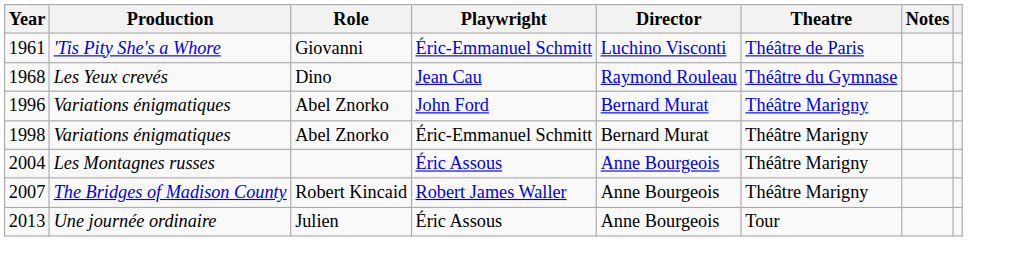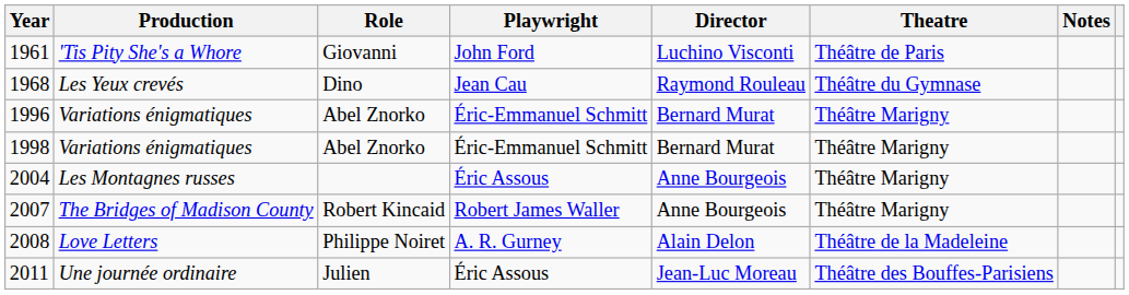 <table class="wikitable sortable plainrowheaders">
 <tr>
 <th scope="col">Year</th>
 <th scope="col">Production</th>
 <th scope="col">Role</th>
 <th scope="col">Playwright</th>
 <th scope="col">Director</th>
 <th scope="col">Theatre</th>
 <th scope="col" class="unsortable">Notes</th>
 <th scope="col" class="unsortable"></th>
 </tr>
 <tr>
 <td>1961</td>
 <td><em><a href='#'>'Tis Pity She's a Whore</a></em></td>
 <td>Giovanni</td>
-<td><a href='#'>Éric-Emmanuel Schmitt</a></td>
+<td><a href='#'>John Ford</a></td>
 <td><a href='#'>Luchino Visconti</a></td>
 <td><a href='#'>Théâtre de Paris</a></td>
 <td></td>
 <td style="text-align:center;"></td>
 </tr>
 <tr>
 <td>1968</td>
 <td><em>Les Yeux crevés</em></td>
 <td>Dino</td>
 <td><a href='#'>Jean Cau</a></td>
 <td><a href='#'>Raymond Rouleau</a></td>
 <td><a href='#'>Théâtre du Gymnase</a></td>
 <td></td>
 <td style="text-align:center;"></td>
 </tr>
 <tr>
 <td>1996</td>
 <td><em>Variations énigmatiques</em></td>
 <td>Abel Znorko</td>
-<td><a href='#'>John Ford</a></td>
+<td><a href='#'>Éric-Emmanuel Schmitt</a></td>
 <td><a href='#'>Bernard Murat</a></td>
 <td><a href='#'>Théâtre Marigny</a></td>
 <td></td>
 <td style="text-align:center;"></td>
 </tr>
 <tr>
 <td>1998</td>
 <td><em>Variations énigmatiques</em></td>
 <td>Abel Znorko</td>
 <td>Éric-Emmanuel Schmitt</td>
 <td>Bernard Murat</td>
 <td>Théâtre Marigny</td>
 <td></td>
 <td style="text-align:center;"></td>
 </tr>
 <tr>
 <td>2004</td>
 <td><em>Les Montagnes russes</em></td>
 <td></td>
 <td><a href='#'>Éric Assous</a></td>
 <td><a href='#'>Anne Bourgeois</a></td>
 <td>Théâtre Marigny</td>
 <td></td>
 <td style="text-align:center;"></td>
 </tr>
 <tr>
 <td>2007</td>
 <td><em><a href='#'>The Bridges of Madison County</a></em></td>
 <td>Robert Kincaid</td>
 <td><a href='#'>Robert James Waller</a></td>
 <td>Anne Bourgeois</td>
 <td>Théâtre Marigny</td>
 <td></td>
 <td style="text-align:center;"></td>
 </tr>
 <tr>
-<td>2013</td>
+<td>2008</td>
+<td><em><a href='#'>Love Letters</a></em></td>
+<td>Philippe Noiret</td>
+<td><a href='#'>A. R. Gurney</a></td>
+<td><a href='#'>Alain Delon</a></td>
+<td><a href='#'>Théâtre de la Madeleine</a></td>
+<td></td>
+<td style="text-align:center;"></td>
+</tr>
+<tr>
+<td>2011</td>
 <td><em>Une journée ordinaire</em></td>
 <td>Julien</td>
 <td>Éric Assous</td>
-<td>Anne Bourgeois</td>
-<td>Tour</td>
+<td><a href='#'>Jean-Luc Moreau</a></td>
+<td><a href='#'>Théâtre des Bouffes-Parisiens</a></td>
 <td></td>
 <td style="text-align:center;"></td>
 </tr>
 </table>
